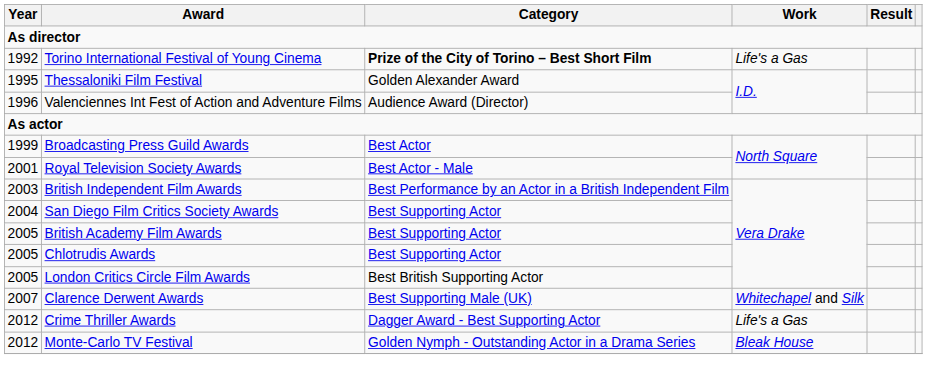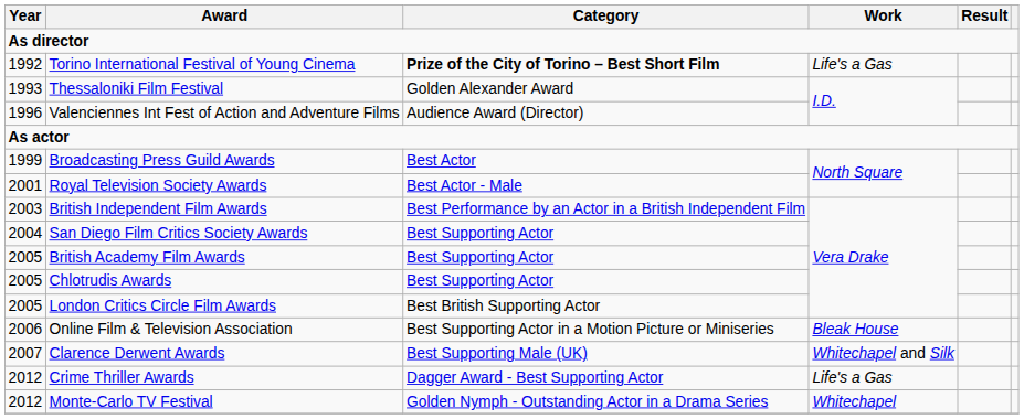 <table class="wikitable plainrowheaders">
 <tr>
 <th>Year</th>
 <th>Award</th>
 <th>Category</th>
 <th>Work</th>
 <th>Result</th>
 <th></th>
 </tr>
 <tr>
 <td colspan="6"><strong>As director</strong></td>
 </tr>
 <tr>
 <td>1992</td>
 <td><a href='#'>Torino International Festival of Young Cinema</a></td>
 <td><strong>Prize of the City of Torino – Best Short Film</strong></td>
 <td><em>Life's a Gas</em></td>
 <td></td>
 <td style = "text-align: center;"></td>
 </tr>
 <tr>
-<td>1995</td>
+<td>1993</td>
 <td><a href='#'>Thessaloniki Film Festival</a></td>
 <td>Golden Alexander Award</td>
 <td rowspan="2"><em><a href='#'>I.D.</a></em></td>
 <td></td>
 <td style = "text-align: center;"></td>
 </tr>
 <tr>
 <td>1996</td>
 <td>Valenciennes Int Fest of Action and Adventure Films</td>
 <td>Audience Award (Director)</td>
 <td></td>
 <td style = "text-align: center;"></td>
 </tr>
 <tr>
 <td colspan="6"><strong>As actor</strong></td>
 </tr>
 <tr>
 <td>1999</td>
 <td><a href='#'>Broadcasting Press Guild Awards</a></td>
 <td><a href='#'>Best Actor</a></td>
 <td rowspan="2"><em><a href='#'>North Square</a></em></td>
 <td></td>
 <td style = "text-align: center;"></td>
 </tr>
 <tr>
 <td>2001</td>
 <td><a href='#'>Royal Television Society Awards</a></td>
 <td><a href='#'>Best Actor - Male</a></td>
 <td></td>
 <td style = "text-align: center;"></td>
 </tr>
 <tr>
 <td>2003</td>
 <td><a href='#'>British Independent Film Awards</a></td>
 <td><a href='#'>Best Performance by an Actor in a British Independent Film</a></td>
 <td rowspan="5"><em><a href='#'>Vera Drake</a></em></td>
 <td></td>
 <td style = "text-align: center;"></td>
 </tr>
 <tr>
 <td>2004</td>
 <td><a href='#'>San Diego Film Critics Society Awards </a></td>
 <td><a href='#'>Best Supporting Actor</a></td>
 <td></td>
 <td style = "text-align: center;"></td>
 </tr>
 <tr>
 <td>2005</td>
 <td><a href='#'>British Academy Film Awards</a></td>
 <td><a href='#'>Best Supporting Actor</a></td>
 <td></td>
 <td style = "text-align: center;"></td>
 </tr>
 <tr>
 <td>2005</td>
 <td><a href='#'>Chlotrudis Awards </a></td>
 <td><a href='#'>Best Supporting Actor</a></td>
 <td></td>
 <td style = "text-align: center;"></td>
 </tr>
 <tr>
 <td>2005</td>
 <td><a href='#'>London Critics Circle Film Awards</a></td>
 <td>Best British Supporting Actor</td>
 <td></td>
 <td style = "text-align: center;"></td>
 </tr>
 <tr>
+<td>2006</td>
+<td>Online Film & Television Association</td>
+<td>Best Supporting Actor in a Motion Picture or Miniseries</td>
+<td><em><a href='#'>Bleak House</a></em></td>
+<td></td>
+<td style = "text-align: center;"></td>
+</tr>
+<tr>
 <td>2007</td>
 <td><a href='#'>Clarence Derwent Awards</a></td>
 <td><a href='#'>Best Supporting Male (UK)</a></td>
 <td><em><a href='#'>Whitechapel</a></em> and <em><a href='#'>Silk</a></em></td>
 <td></td>
 <td style = "text-align: center;"></td>
 </tr>
 <tr>
 <td>2012</td>
 <td><a href='#'>Crime Thriller Awards </a></td>
 <td><a href='#'>Dagger Award - Best Supporting Actor</a></td>
 <td><em>Life's a Gas</em></td>
 <td></td>
 <td style = "text-align: center;"></td>
 </tr>
 <tr>
 <td>2012</td>
 <td><a href='#'>Monte-Carlo TV Festival</a></td>
 <td><a href='#'>Golden Nymph - Outstanding Actor in a Drama Series</a></td>
-<td><em><a href='#'>Bleak House</a></em></td>
+<td><em><a href='#'>Whitechapel</a></em></td>
 <td></td>
 <td style = "text-align: center;"></td>
 </tr>
 <tr>
 </tr>
 </table>
